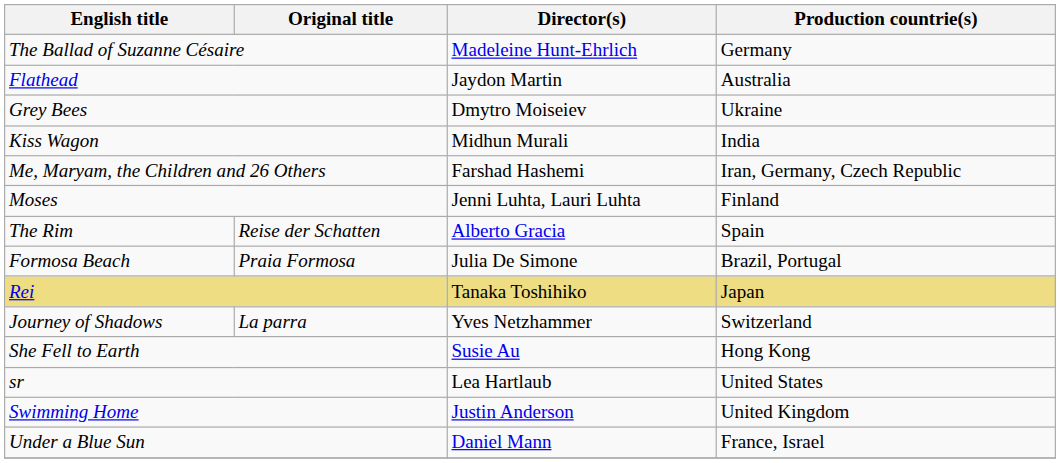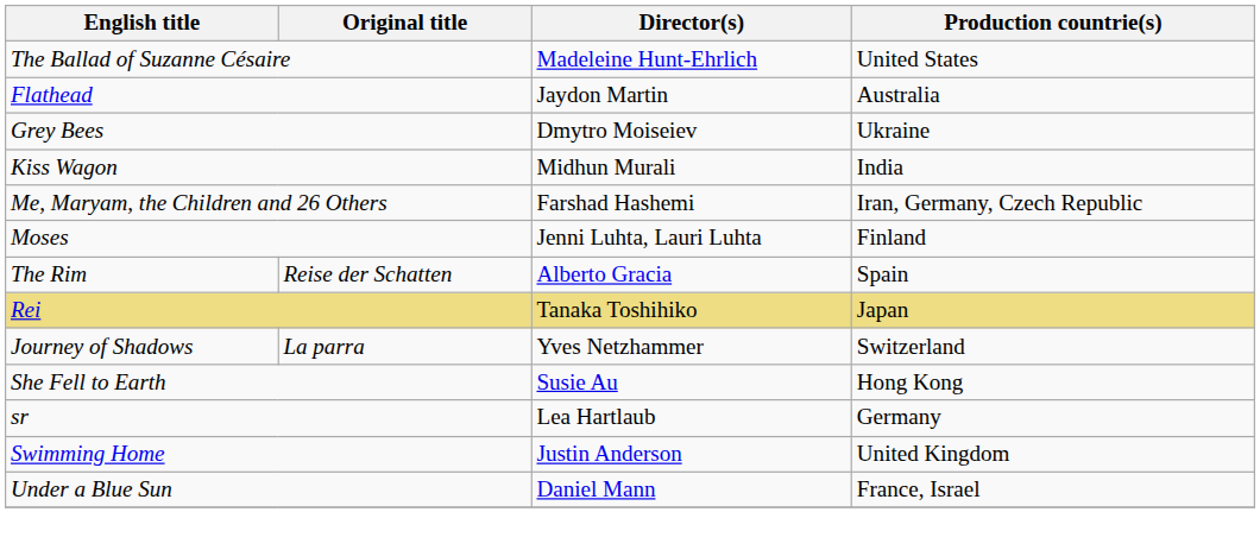 <table class="sortable wikitable" style="width:100%; margin-bottom:4px" cellpadding="5">
 <tr>
 <th scope="col">English title</th>
 <th scope="col">Original title</th>
 <th scope="col">Director(s)</th>
 <th scope="col">Production countrie(s)</th>
 </tr>
 <tr>
 <td colspan="2"><em>The Ballad of Suzanne Césaire</em></td>
 <td><a href='#'>Madeleine Hunt-Ehrlich</a></td>
-<td>Germany</td>
+<td>United States</td>
 </tr>
 <tr>
 <td colspan="2"><em><a href='#'>Flathead</a></em></td>
 <td>Jaydon Martin</td>
 <td>Australia</td>
 </tr>
 <tr>
 <td colspan="2"><em>Grey Bees</em></td>
 <td>Dmytro Moiseiev</td>
 <td>Ukraine</td>
 </tr>
 <tr>
 <td colspan="2"><em>Kiss Wagon</em></td>
 <td>Midhun Murali</td>
 <td>India</td>
 </tr>
 <tr>
 <td colspan="2"><em>Me, Maryam, the Children and 26 Others</em></td>
 <td>Farshad Hashemi</td>
 <td>Iran, Germany, Czech Republic</td>
 </tr>
 <tr>
 <td colspan="2"><em>Moses</em></td>
 <td>Jenni Luhta, Lauri Luhta</td>
 <td>Finland</td>
 </tr>
 <tr>
 <td><em>The Rim</em></td>
 <td><em>Reise der Schatten</em></td>
 <td><a href='#'>Alberto Gracia</a></td>
 <td>Spain</td>
 </tr>
-<tr>
-<td><em>Formosa Beach</em></td>
-<td><em>Praia Formosa</em></td>
-<td>Julia De Simone</td>
-<td>Brazil, Portugal</td>
-</tr>
 <tr style="background:#eedd82">
 <td colspan="2"><a href='#'><em>Rei</em></a></td>
 <td>Tanaka Toshihiko</td>
 <td>Japan</td>
 </tr>
 <tr>
 <td><em>Journey of Shadows</em></td>
 <td><em>La parra</em></td>
 <td>Yves Netzhammer</td>
 <td>Switzerland</td>
 </tr>
 <tr>
 <td colspan="2"><em>She Fell to Earth</em></td>
 <td><a href='#'>Susie Au</a></td>
 <td>Hong Kong</td>
 </tr>
 <tr>
 <td colspan="2"><em>sr</em></td>
 <td>Lea Hartlaub</td>
-<td>United States</td>
+<td>Germany</td>
 </tr>
 <tr>
 <td colspan="2"><em><a href='#'>Swimming Home</a></em></td>
 <td><a href='#'>Justin Anderson</a></td>
 <td>United Kingdom</td>
 </tr>
 <tr>
 <td colspan="2"><em>Under a Blue Sun</em></td>
 <td><a href='#'>Daniel Mann</a></td>
 <td>France, Israel</td>
 </tr>
 <tr>
 </tr>
 </table>
